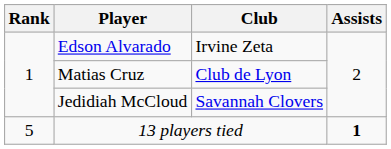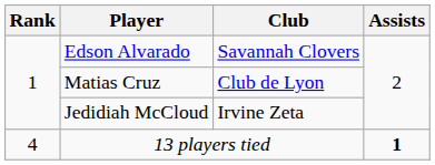 <table class="wikitable" style="text-align:center">
 <tr>
 <th>Rank</th>
 <th>Player</th>
 <th>Club</th>
 <th>Assists</th>
 </tr>
 <tr>
 <td rowspan=3>1</td>
 <td align="left"> <a href='#'>Edson Alvarado</a></td>
-<td align="left">Irvine Zeta</td>
+<td align="left"><a href='#'>Savannah Clovers</a></td>
 <td rowspan=3>2</td>
 </tr>
 <tr>
 <td align="left"> Matias Cruz</td>
 <td align="left"><a href='#'>Club de Lyon</a></td>
 </tr>
 <tr>
 <td align="left"> Jedidiah McCloud</td>
-<td align="left"><a href='#'>Savannah Clovers</a></td>
+<td align="left">Irvine Zeta</td>
 </tr>
 <tr>
-<td>5</td>
+<td>4</td>
 <td style="text-align:center" colspan="2"><em>13 players tied</em></td>
 <td><strong>1</strong></td>
 </tr>
 </table>
